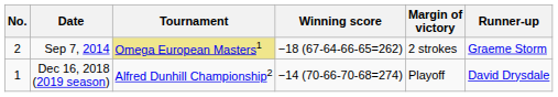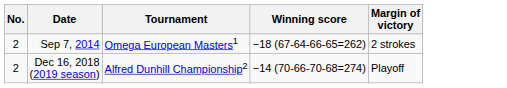 <table class="wikitable" style="font-size:95%;">
 <tr>
 <th>No.</th>
 <th>Date</th>
 <th>Tournament</th>
 <th>Winning score</th>
 <th>Margin of<br>victory</th>
-<th>Runner-up</th>
 </tr>
 <tr>
 <td align=center>2</td>
 <td align=right>Sep 7, <a href='#'>2014</a></td>
-<td style="background: khaki;"><a href='#'>Omega European Masters</a><sup>1</sup></td>
+<td><a href='#'>Omega European Masters</a><sup>1</sup></td>
 <td>−18 (67-64-66-65=262)</td>
 <td>2 strokes</td>
-<td> <a href='#'>Graeme Storm</a></td>
 </tr>
 <tr>
-<td align=center>1</td>
+<td align=center>2</td>
 <td align=right>Dec 16, 2018<br>(<a href='#'>2019 season</a>)</td>
 <td><a href='#'>Alfred Dunhill Championship</a><sup>2</sup></td>
 <td>−14 (70-66-70-68=274)</td>
 <td>Playoff</td>
-<td> <a href='#'>David Drysdale</a></td>
 </tr>
 </table>
